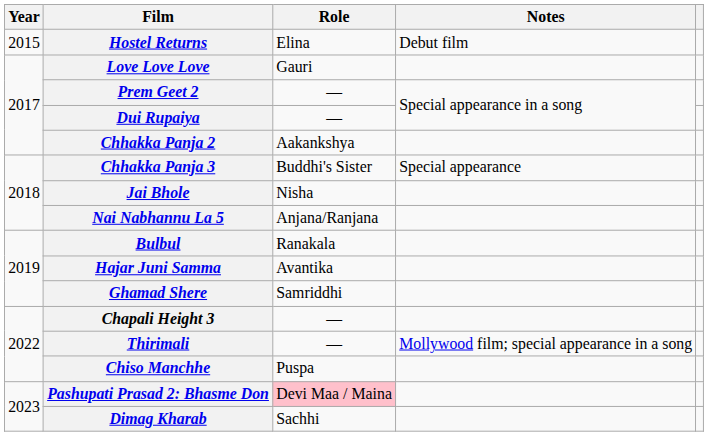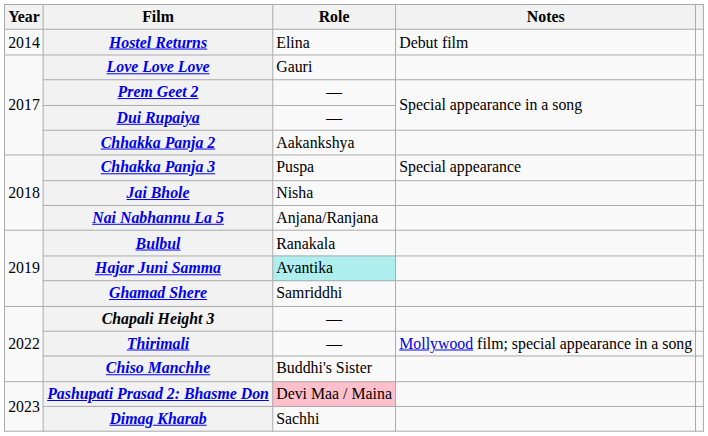 <table class="wikitable plainrowheaders sortable">
 <tr>
 <th>Year</th>
 <th>Film</th>
 <th>Role</th>
 <th>Notes</th>
 <th class="unsortable"></th>
 </tr>
 <tr>
-<td>2015</td>
+<td>2014</td>
 <th scope="row"><em><a href='#'>Hostel Returns</a></em></th>
 <td>Elina</td>
 <td>Debut film</td>
 <td style="text-align:center;"></td>
 </tr>
 <tr>
 <td rowspan="4">2017</td>
 <th scope="row"><em><a href='#'>Love Love Love</a></em></th>
 <td>Gauri</td>
 <td></td>
 <td style="text-align:center;"></td>
 </tr>
 <tr>
 <th scope="row"><em><a href='#'>Prem Geet 2</a></em></th>
 <td style="text-align:center;">—</td>
 <td rowspan="2">Special appearance in a song</td>
 <td style="text-align:center;"></td>
 </tr>
 <tr>
 <th scope="row"><em><a href='#'>Dui Rupaiya</a></em></th>
 <td style="text-align:center;">—</td>
 <td style="text-align:center;"></td>
 </tr>
 <tr>
 <th scope="row"><em><a href='#'>Chhakka Panja 2</a></em></th>
 <td>Aakankshya</td>
 <td></td>
 <td style="text-align:center;"></td>
 </tr>
 <tr>
 <td rowspan="3">2018</td>
 <th scope="row"><em><a href='#'>Chhakka Panja 3</a></em></th>
-<td>Buddhi's Sister</td>
+<td>Puspa</td>
 <td>Special appearance</td>
 <td style="text-align:center;"></td>
 </tr>
 <tr>
 <th scope="row"><em><a href='#'>Jai Bhole</a></em></th>
 <td>Nisha</td>
 <td></td>
 <td style="text-align:center;"></td>
 </tr>
 <tr>
 <th scope="row"><em><a href='#'>Nai Nabhannu La 5</a></em></th>
 <td>Anjana/Ranjana</td>
 <td></td>
 <td style="text-align:center;"></td>
 </tr>
 <tr>
 <td rowspan="3">2019</td>
 <th scope="row"><em><a href='#'>Bulbul</a></em></th>
 <td>Ranakala</td>
 <td></td>
 <td style="text-align:center;"></td>
 </tr>
 <tr>
 <th scope="row"><em><a href='#'>Hajar Juni Samma</a></em></th>
-<td>Avantika</td>
+<td style="background: paleturquoise;">Avantika</td>
 <td></td>
 <td style="text-align:center;"></td>
 </tr>
 <tr>
 <th scope="row"><em><a href='#'>Ghamad Shere</a></em></th>
 <td>Samriddhi</td>
 <td></td>
 <td style="text-align:center;"></td>
 </tr>
 <tr>
 <td rowspan="3">2022</td>
 <th scope="row"><em>Chapali Height 3</em></th>
 <td style="text-align:center;">—</td>
 <td></td>
 <td style="text-align:center;"></td>
 </tr>
 <tr>
 <th scope="row"><em><a href='#'>Thirimali</a></em></th>
 <td style="text-align:center;">—</td>
 <td><a href='#'>Mollywood</a> film; special appearance in a song</td>
 <td style="text-align:center;"></td>
 </tr>
 <tr>
 <th scope="row"><em><a href='#'>Chiso Manchhe</a></em></th>
-<td>Puspa</td>
+<td>Buddhi's Sister</td>
 <td></td>
 <td style="text-align:center;"></td>
 </tr>
 <tr>
 <td rowspan="2">2023</td>
 <th scope="row"><em><a href='#'>Pashupati Prasad 2: Bhasme Don</a></em></th>
 <td style="background: pink;">Devi Maa / Maina</td>
 <td></td>
 <td style="text-align:center;"></td>
 </tr>
 <tr>
 <th scope="row"><em><a href='#'>Dimag Kharab</a></em></th>
 <td>Sachhi</td>
 <td></td>
 <td style="text-align:center;"></td>
 </tr>
 </table>
